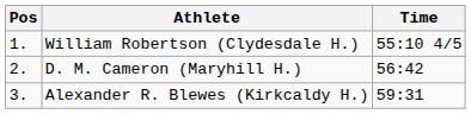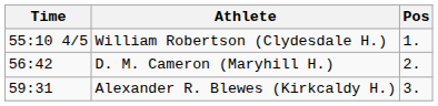 <table class="wikitable">
 <tr>
+<th>Time</th>
+<th>Athlete</th>
 <th>Pos</th>
-<th>Athlete</th>
-<th>Time</th>
 </tr>
 <tr>
+<td>55:10 4/5</td>
+<td>William Robertson (Clydesdale H.)</td>
 <td>1.</td>
-<td>William Robertson (Clydesdale H.)</td>
-<td>55:10 4/5</td>
 </tr>
 <tr>
+<td>56:42</td>
+<td>D. M. Cameron (Maryhill H.)</td>
 <td>2.</td>
-<td>D. M. Cameron (Maryhill H.)</td>
-<td>56:42</td>
 </tr>
 <tr>
+<td>59:31</td>
+<td>Alexander R. Blewes (Kirkcaldy H.)</td>
 <td>3.</td>
-<td>Alexander R. Blewes (Kirkcaldy H.)</td>
-<td>59:31</td>
 </tr>
 </table>
